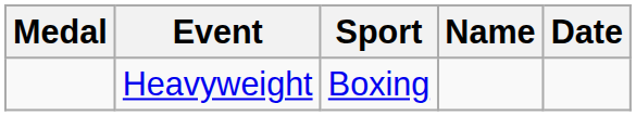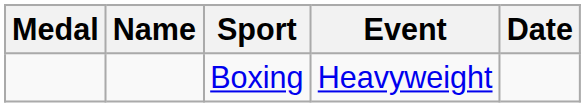 <table class="wikitable sortable" style="font-size:95%">
 <tr>
 <th>Medal</th>
+<th>Name</th>
+<th>Sport</th>
 <th>Event</th>
-<th>Sport</th>
-<th>Name</th>
 <th>Date</th>
 </tr>
 <tr>
 <td></td>
+<td></td>
+<td><a href='#'>Boxing</a></td>
 <td><a href='#'>Heavyweight</a></td>
-<td><a href='#'>Boxing</a></td>
-<td></td>
 <td></td>
 </tr>
 </table>
